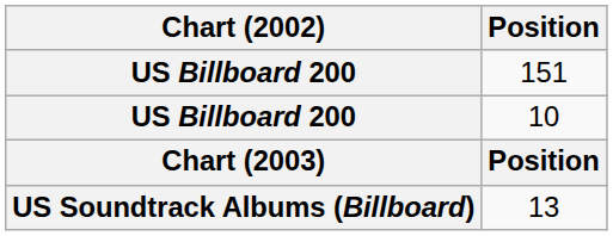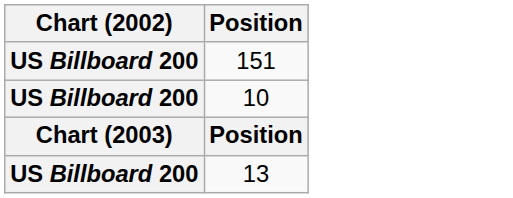 <table class="wikitable plainrowheaders" style="text-align:center">
 <tr>
 <th scope="col">Chart (2002)</th>
 <th scope="col">Position</th>
 </tr>
 <tr>
 <th scope="row">US <em>Billboard</em> 200</th>
 <td>151</td>
 </tr>
 <tr>
 <th scope="row">US <em>Billboard</em> 200</th>
 <td>10</td>
 </tr>
 <tr>
 <th scope="col">Chart (2003)</th>
 <th scope="col">Position</th>
 </tr>
 <tr>
-<th scope="row">US Soundtrack Albums (<em>Billboard</em>)</th>
+<th scope="row">US <em>Billboard</em> 200</th>
 <td>13</td>
 </tr>
 </table>
